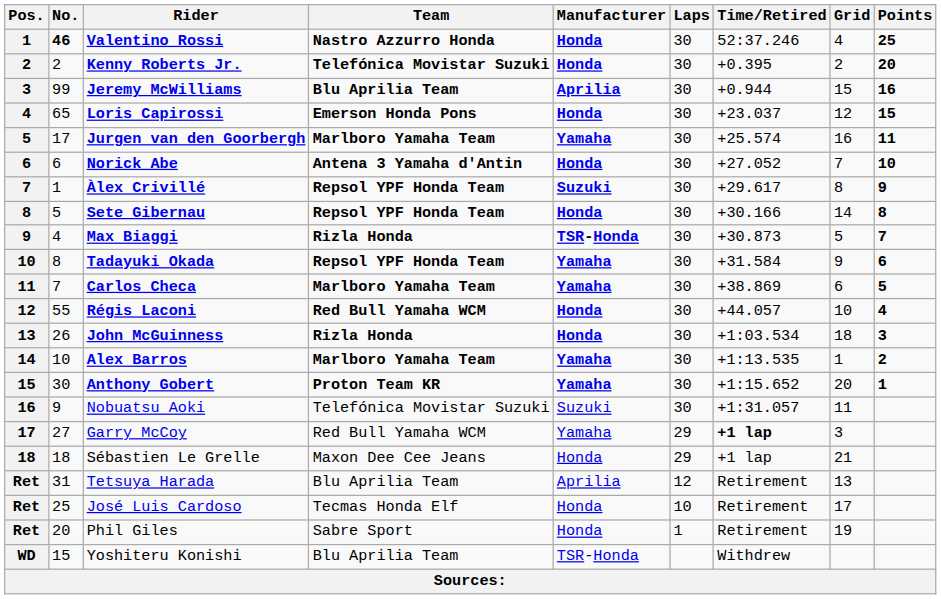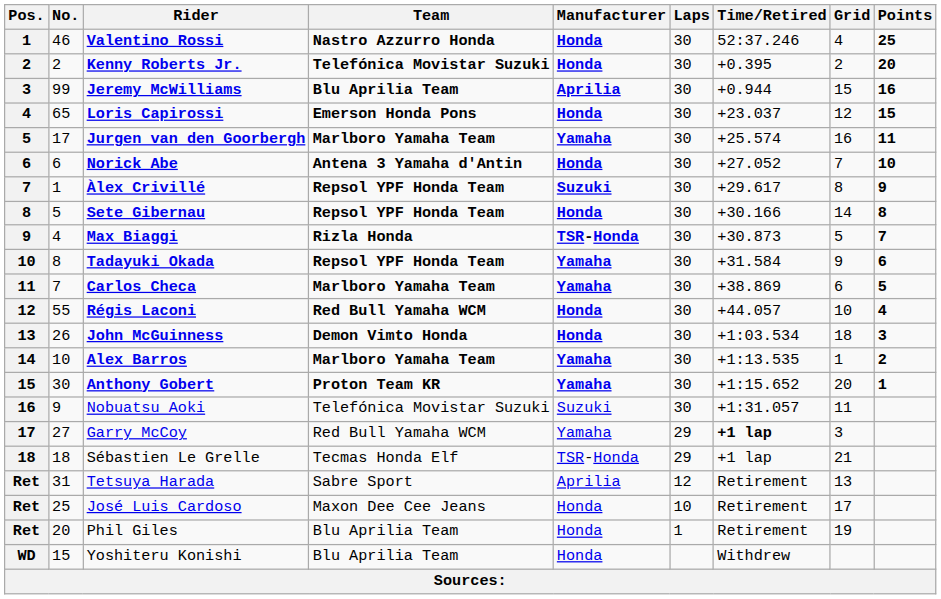 <table class="wikitable" style="font-size: 95%;">
 <tr>
 <th>Pos.</th>
 <th>No.</th>
 <th>Rider</th>
 <th>Team</th>
 <th>Manufacturer</th>
 <th>Laps</th>
 <th>Time/Retired</th>
 <th>Grid</th>
 <th>Points</th>
 </tr>
 <tr>
 <th>1</th>
-<td><strong>46</strong></td>
+<td>46</td>
 <td> <strong><a href='#'>Valentino Rossi</a></strong></td>
 <td><strong>Nastro Azzurro Honda</strong></td>
 <td><strong><a href='#'>Honda</a></strong></td>
 <td>30</td>
 <td>52:37.246</td>
 <td>4</td>
 <td><strong>25</strong></td>
 </tr>
 <tr>
 <th>2</th>
 <td>2</td>
 <td> <strong><a href='#'>Kenny Roberts Jr.</a></strong></td>
 <td><strong>Telefónica Movistar Suzuki</strong></td>
 <td><strong><a href='#'>Honda</a></strong></td>
 <td>30</td>
 <td>+0.395</td>
 <td>2</td>
 <td><strong>20</strong></td>
 </tr>
 <tr>
 <th>3</th>
 <td>99</td>
 <td> <strong><a href='#'>Jeremy McWilliams</a></strong></td>
 <td><strong>Blu Aprilia Team</strong></td>
 <td><strong><a href='#'>Aprilia</a></strong></td>
 <td>30</td>
 <td>+0.944</td>
 <td>15</td>
 <td><strong>16</strong></td>
 </tr>
 <tr>
 <th>4</th>
 <td>65</td>
 <td> <strong><a href='#'>Loris Capirossi</a></strong></td>
 <td><strong>Emerson Honda Pons</strong></td>
 <td><strong><a href='#'>Honda</a></strong></td>
 <td>30</td>
 <td>+23.037</td>
 <td>12</td>
 <td><strong>15</strong></td>
 </tr>
 <tr>
 <th>5</th>
 <td>17</td>
 <td> <strong><a href='#'>Jurgen van den Goorbergh</a></strong></td>
 <td><strong>Marlboro Yamaha Team</strong></td>
 <td><strong><a href='#'>Yamaha</a></strong></td>
 <td>30</td>
 <td>+25.574</td>
 <td>16</td>
 <td><strong>11</strong></td>
 </tr>
 <tr>
 <th>6</th>
 <td>6</td>
 <td> <strong><a href='#'>Norick Abe</a></strong></td>
 <td><strong>Antena 3 Yamaha d'Antin</strong></td>
 <td><strong><a href='#'>Honda</a></strong></td>
 <td>30</td>
 <td>+27.052</td>
 <td>7</td>
 <td><strong>10</strong></td>
 </tr>
 <tr>
 <th>7</th>
 <td>1</td>
 <td> <strong><a href='#'>Àlex Crivillé</a></strong></td>
 <td><strong>Repsol YPF Honda Team</strong></td>
 <td><strong><a href='#'>Suzuki</a></strong></td>
 <td>30</td>
 <td>+29.617</td>
 <td>8</td>
 <td><strong>9</strong></td>
 </tr>
 <tr>
 <th>8</th>
 <td>5</td>
 <td> <strong><a href='#'>Sete Gibernau</a></strong></td>
 <td><strong>Repsol YPF Honda Team</strong></td>
 <td><strong><a href='#'>Honda</a></strong></td>
 <td>30</td>
 <td>+30.166</td>
 <td>14</td>
 <td><strong>8</strong></td>
 </tr>
 <tr>
 <th>9</th>
 <td>4</td>
 <td> <strong><a href='#'>Max Biaggi</a></strong></td>
 <td><strong>Rizla Honda</strong></td>
 <td><strong><a href='#'>TSR</a>-<a href='#'>Honda</a></strong></td>
 <td>30</td>
 <td>+30.873</td>
 <td>5</td>
 <td><strong>7</strong></td>
 </tr>
 <tr>
 <th>10</th>
 <td>8</td>
 <td> <strong><a href='#'>Tadayuki Okada</a></strong></td>
 <td><strong>Repsol YPF Honda Team</strong></td>
 <td><strong><a href='#'>Yamaha</a></strong></td>
 <td>30</td>
 <td>+31.584</td>
 <td>9</td>
 <td><strong>6</strong></td>
 </tr>
 <tr>
 <th>11</th>
 <td>7</td>
 <td> <strong><a href='#'>Carlos Checa</a></strong></td>
 <td><strong>Marlboro Yamaha Team</strong></td>
 <td><strong><a href='#'>Yamaha</a></strong></td>
 <td>30</td>
 <td>+38.869</td>
 <td>6</td>
 <td><strong>5</strong></td>
 </tr>
 <tr>
 <th>12</th>
 <td>55</td>
 <td> <strong><a href='#'>Régis Laconi</a></strong></td>
 <td><strong>Red Bull Yamaha WCM</strong></td>
 <td><strong><a href='#'>Honda</a></strong></td>
 <td>30</td>
 <td>+44.057</td>
 <td>10</td>
 <td><strong>4</strong></td>
 </tr>
 <tr>
 <th>13</th>
 <td>26</td>
 <td> <strong><a href='#'>John McGuinness</a></strong></td>
-<td><strong>Rizla Honda</strong></td>
+<td><strong>Demon Vimto Honda</strong></td>
 <td><strong><a href='#'>Honda</a></strong></td>
 <td>30</td>
 <td>+1:03.534</td>
 <td>18</td>
 <td><strong>3</strong></td>
 </tr>
 <tr>
 <th>14</th>
 <td>10</td>
 <td> <strong><a href='#'>Alex Barros</a></strong></td>
 <td><strong>Marlboro Yamaha Team</strong></td>
 <td><strong><a href='#'>Yamaha</a></strong></td>
 <td>30</td>
 <td>+1:13.535</td>
 <td>1</td>
 <td><strong>2</strong></td>
 </tr>
 <tr>
 <th>15</th>
 <td>30</td>
 <td> <strong><a href='#'>Anthony Gobert</a></strong></td>
 <td><strong>Proton Team KR</strong></td>
 <td><strong><a href='#'>Yamaha</a></strong></td>
 <td>30</td>
 <td>+1:15.652</td>
 <td>20</td>
 <td><strong>1</strong></td>
 </tr>
 <tr>
 <th>16</th>
 <td>9</td>
 <td> <a href='#'>Nobuatsu Aoki</a></td>
 <td>Telefónica Movistar Suzuki</td>
 <td><a href='#'>Suzuki</a></td>
 <td>30</td>
 <td>+1:31.057</td>
 <td>11</td>
 <td></td>
 </tr>
 <tr>
 <th>17</th>
 <td>27</td>
 <td> <a href='#'>Garry McCoy</a></td>
 <td>Red Bull Yamaha WCM</td>
 <td><a href='#'>Yamaha</a></td>
 <td>29</td>
 <td><strong>+1 lap</strong></td>
 <td>3</td>
 <td></td>
 </tr>
 <tr>
 <th>18</th>
 <td>18</td>
 <td> Sébastien Le Grelle</td>
-<td>Maxon Dee Cee Jeans</td>
-<td><a href='#'>Honda</a></td>
+<td>Tecmas Honda Elf</td>
+<td><a href='#'>TSR</a>-<a href='#'>Honda</a></td>
 <td>29</td>
 <td>+1 lap</td>
 <td>21</td>
 <td></td>
 </tr>
 <tr>
 <th>Ret</th>
 <td>31</td>
 <td> <a href='#'>Tetsuya Harada</a></td>
-<td>Blu Aprilia Team</td>
+<td>Sabre Sport</td>
 <td><a href='#'>Aprilia</a></td>
 <td>12</td>
 <td>Retirement</td>
 <td>13</td>
 <td></td>
 </tr>
 <tr>
 <th>Ret</th>
 <td>25</td>
 <td> <a href='#'>José Luis Cardoso</a></td>
-<td>Tecmas Honda Elf</td>
+<td>Maxon Dee Cee Jeans</td>
 <td><a href='#'>Honda</a></td>
 <td>10</td>
 <td>Retirement</td>
 <td>17</td>
 <td></td>
 </tr>
 <tr>
 <th>Ret</th>
 <td>20</td>
 <td> Phil Giles</td>
-<td>Sabre Sport</td>
+<td>Blu Aprilia Team</td>
 <td><a href='#'>Honda</a></td>
 <td>1</td>
 <td>Retirement</td>
 <td>19</td>
 <td></td>
 </tr>
 <tr>
 <th>WD</th>
 <td>15</td>
 <td> Yoshiteru Konishi</td>
 <td>Blu Aprilia Team</td>
-<td><a href='#'>TSR</a>-<a href='#'>Honda</a></td>
+<td><a href='#'>Honda</a></td>
 <td></td>
 <td>Withdrew</td>
 <td></td>
 <td></td>
 </tr>
 <tr>
 <th colspan=9>Sources:</th>
 </tr>
 </table>
